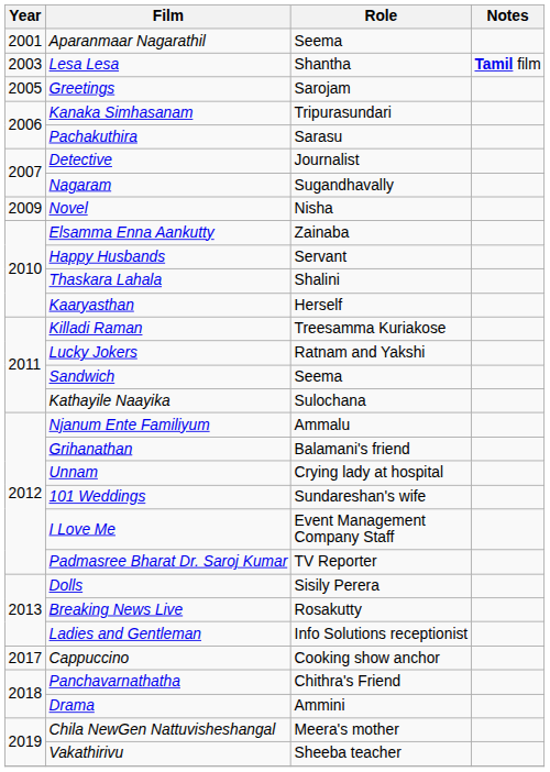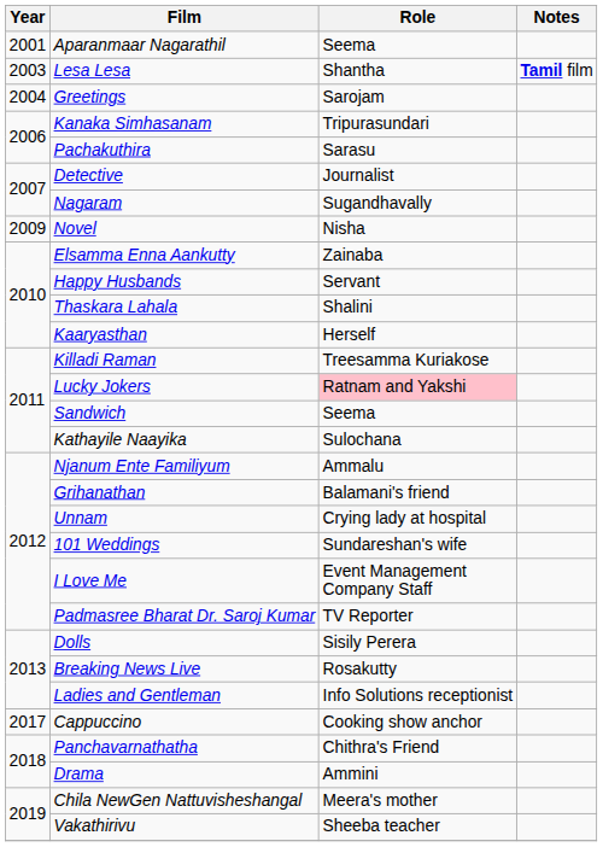 <table class="wikitable sortable">
 <tr>
 <th>Year</th>
 <th>Film</th>
 <th>Role</th>
 <th>Notes</th>
 </tr>
 <tr>
 <td>2001</td>
 <td><em>Aparanmaar Nagarathil</em></td>
 <td>Seema</td>
 <td></td>
 </tr>
 <tr>
 <td>2003</td>
 <td><em><a href='#'>Lesa Lesa</a></em></td>
 <td>Shantha</td>
 <td><strong><a href='#'>Tamil</a></strong> film</td>
 </tr>
 <tr>
-<td>2005</td>
+<td>2004</td>
 <td><em><a href='#'>Greetings</a></em></td>
 <td>Sarojam</td>
 <td></td>
 </tr>
 <tr>
 <td rowspan="2">2006</td>
 <td><em><a href='#'>Kanaka Simhasanam</a></em></td>
 <td>Tripurasundari</td>
 <td></td>
 </tr>
 <tr>
 <td><em><a href='#'>Pachakuthira</a></em></td>
 <td>Sarasu</td>
 <td></td>
 </tr>
 <tr>
 <td rowspan="2">2007</td>
 <td><em><a href='#'>Detective</a></em></td>
 <td>Journalist</td>
 <td></td>
 </tr>
 <tr>
 <td><em><a href='#'>Nagaram</a></em></td>
 <td>Sugandhavally</td>
 <td></td>
 </tr>
 <tr>
 <td>2009</td>
 <td><em><a href='#'>Novel</a></em></td>
 <td>Nisha</td>
 <td></td>
 </tr>
 <tr>
 <td rowspan="4">2010</td>
 <td><em><a href='#'>Elsamma Enna Aankutty</a></em></td>
 <td>Zainaba</td>
 <td></td>
 </tr>
 <tr>
 <td><em><a href='#'>Happy Husbands</a></em></td>
 <td>Servant</td>
 <td></td>
 </tr>
 <tr>
 <td><em><a href='#'>Thaskara Lahala</a></em></td>
 <td>Shalini</td>
 <td></td>
 </tr>
 <tr>
 <td><em><a href='#'>Kaaryasthan</a></em></td>
 <td>Herself</td>
 <td></td>
 </tr>
 <tr>
 <td rowspan="4">2011</td>
 <td><em><a href='#'>Killadi Raman</a></em></td>
 <td>Treesamma Kuriakose</td>
 <td></td>
 </tr>
 <tr>
 <td><em><a href='#'>Lucky Jokers</a></em></td>
-<td>Ratnam and Yakshi</td>
+<td style="background: pink;">Ratnam and Yakshi</td>
 <td></td>
 </tr>
 <tr>
 <td><em><a href='#'>Sandwich</a></em></td>
 <td>Seema</td>
 <td></td>
 </tr>
 <tr>
 <td><em>Kathayile Naayika</em></td>
 <td>Sulochana</td>
 <td></td>
 </tr>
 <tr>
 <td rowspan="6">2012</td>
 <td><em><a href='#'>Njanum Ente Familiyum</a></em></td>
 <td>Ammalu</td>
 <td></td>
 </tr>
 <tr>
 <td><em><a href='#'>Grihanathan</a></em></td>
 <td>Balamani's friend</td>
 <td></td>
 </tr>
 <tr>
 <td><em><a href='#'>Unnam</a></em></td>
 <td>Crying lady at hospital</td>
 <td></td>
 </tr>
 <tr>
 <td><em><a href='#'>101 Weddings</a></em></td>
 <td>Sundareshan's wife</td>
 <td></td>
 </tr>
 <tr>
 <td><em><a href='#'>I Love Me</a></em></td>
 <td>Event Management<br> Company Staff</td>
 <td></td>
 </tr>
 <tr>
 <td><em><a href='#'>Padmasree Bharat Dr. Saroj Kumar</a></em></td>
 <td>TV Reporter</td>
 <td></td>
 </tr>
 <tr>
 <td rowspan="3">2013</td>
 <td><em><a href='#'>Dolls</a></em></td>
 <td>Sisily Perera</td>
 <td></td>
 </tr>
 <tr>
 <td><em><a href='#'>Breaking News Live</a></em></td>
 <td>Rosakutty</td>
 <td></td>
 </tr>
 <tr>
 <td><em><a href='#'>Ladies and Gentleman</a></em></td>
 <td>Info Solutions receptionist</td>
 <td></td>
 </tr>
 <tr>
 <td>2017</td>
 <td><em>Cappuccino</em></td>
 <td>Cooking show anchor</td>
 <td></td>
 </tr>
 <tr>
 <td rowspan="2">2018</td>
 <td><em><a href='#'>Panchavarnathatha</a></em></td>
 <td>Chithra's Friend</td>
 <td></td>
 </tr>
 <tr>
 <td><em><a href='#'>Drama</a></em></td>
 <td>Ammini</td>
 <td></td>
 </tr>
 <tr>
 <td rowspan="2">2019</td>
 <td><em>Chila NewGen Nattuvisheshangal</em></td>
 <td>Meera's mother</td>
 <td></td>
 </tr>
 <tr>
 <td><em>Vakathirivu</em></td>
 <td>Sheeba teacher</td>
 <td></td>
 </tr>
 <tr>
 </tr>
 </table>
